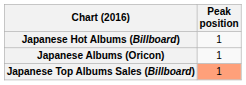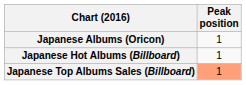 <table class="wikitable sortable plainrowheaders" style="text-align:center">
 <tr>
 <th scope="col">Chart (2016)</th>
 <th scope="col">Peak<br>position</th>
 </tr>
 <tr>
-<th scope="row">Japanese Hot Albums (<em>Billboard</em>)</th>
+<th scope="row">Japanese Albums (Oricon)</th>
 <td>1</td>
 </tr>
 <tr>
-<th scope="row">Japanese Albums (Oricon)</th>
+<th scope="row">Japanese Hot Albums (<em>Billboard</em>)</th>
 <td>1</td>
 </tr>
 <tr>
 <th scope="row">Japanese Top Albums Sales (<em>Billboard</em>)</th>
 <td style="background: lightsalmon;">1</td>
 </tr>
 </table>
